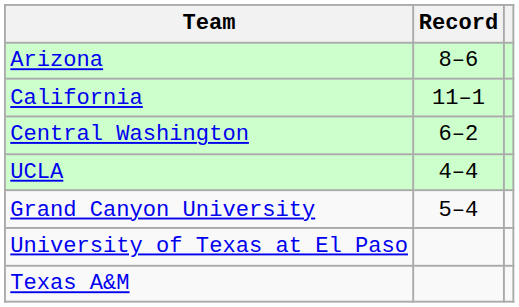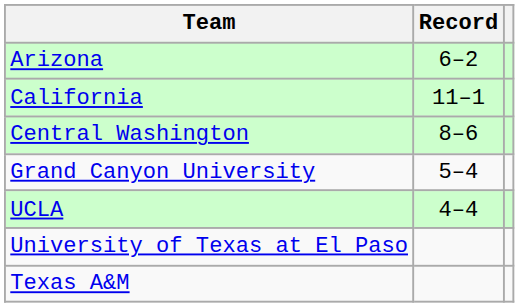 <table class="wikitable sortable collapsible plainrowheaders" style="font-size:90%;">
 <tr>
 <th scope=col>Team</th>
 <th scope=col>Record</th>
 <th scope=col></th>
 </tr>
 <tr bgcolor=ccffcc>
 <td> <a href='#'>Arizona</a></td>
-<td align=center>8–6</td>
+<td align=center>6–2</td>
 <td align=center></td>
 </tr>
 <tr bgcolor=ccffcc>
 <td> <a href='#'>California</a></td>
 <td align=center>11–1</td>
 <td align=center></td>
 </tr>
 <tr bgcolor=ccffcc>
 <td> <a href='#'>Central Washington</a></td>
-<td align=center>6–2</td>
+<td align=center>8–6</td>
+<td align=center></td>
+</tr>
+<tr>
+<td> <a href='#'>Grand Canyon University</a></td>
+<td align=center>5–4</td>
 <td align=center></td>
 </tr>
 <tr bgcolor=ccffcc>
 <td> <a href='#'>UCLA</a></td>
 <td align=center>4–4</td>
-<td align=center></td>
-</tr>
-<tr>
-<td> <a href='#'>Grand Canyon University</a></td>
-<td align=center>5–4</td>
 <td align=center></td>
 </tr>
 <tr>
 <td> <a href='#'>University of Texas at El Paso</a></td>
 <td align=center></td>
 <td align=center></td>
 </tr>
 <tr>
 <td> <a href='#'>Texas A&M</a></td>
 <td align=center></td>
 <td align=center></td>
 </tr>
 </table>
